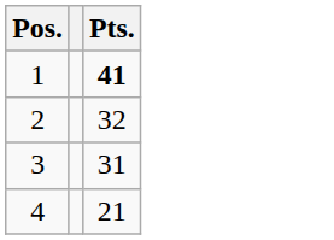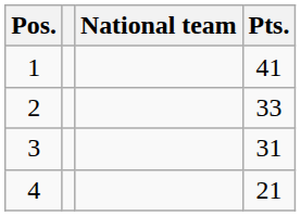 <table class=wikitable>
 <tr>
 <th>Pos.</th>
 <th></th>
+<th>National team</th>
 <th>Pts.</th>
 </tr>
 <tr align=center>
 <td>1</td>
 <td></td>
-<td><strong>41</strong></td>
+<td align=left></td>
+<td>41</td>
 </tr>
 <tr align=center>
 <td>2</td>
 <td></td>
-<td>32</td>
+<td align=left></td>
+<td>33</td>
 </tr>
 <tr align=center>
 <td>3</td>
 <td></td>
+<td align=left></td>
 <td>31</td>
 </tr>
 <tr align=center>
 <td>4</td>
 <td></td>
+<td align=left></td>
 <td>21</td>
 </tr>
 </table>
